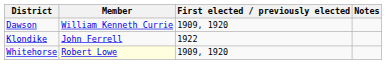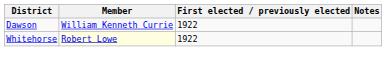 <table class="wikitable sortable">
 <tr>
 <th>District</th>
 <th>Member</th>
 <th>First elected / previously elected</th>
 <th>Notes</th>
 </tr>
 <tr>
 <td><a href='#'>Dawson</a></td>
 <td><a href='#'>William Kenneth Currie</a></td>
-<td>1909, 1920</td>
-<td></td>
-</tr>
-<tr>
-<td><a href='#'>Klondike</a></td>
-<td><a href='#'>John Ferrell</a></td>
 <td>1922</td>
 <td></td>
 </tr>
 <tr>
 <td><a href='#'>Whitehorse</a></td>
 <td style="background: lightyellow;"><a href='#'>Robert Lowe</a></td>
-<td>1909, 1920</td>
+<td>1922</td>
 </tr>
 </table>
